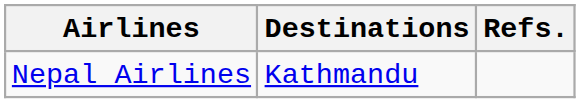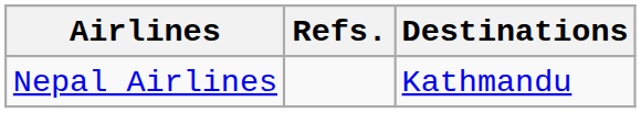 <table class="wikitable sortable">
 <tr>
 <th>Airlines</th>
+<th><abbr>Refs.</abbr></th>
 <th>Destinations</th>
-<th><abbr>Refs.</abbr></th>
 </tr>
 <tr>
 <td><a href='#'>Nepal Airlines</a></td>
+<td></td>
 <td><a href='#'>Kathmandu</a></td>
-<td></td>
 </tr>
 </table>
